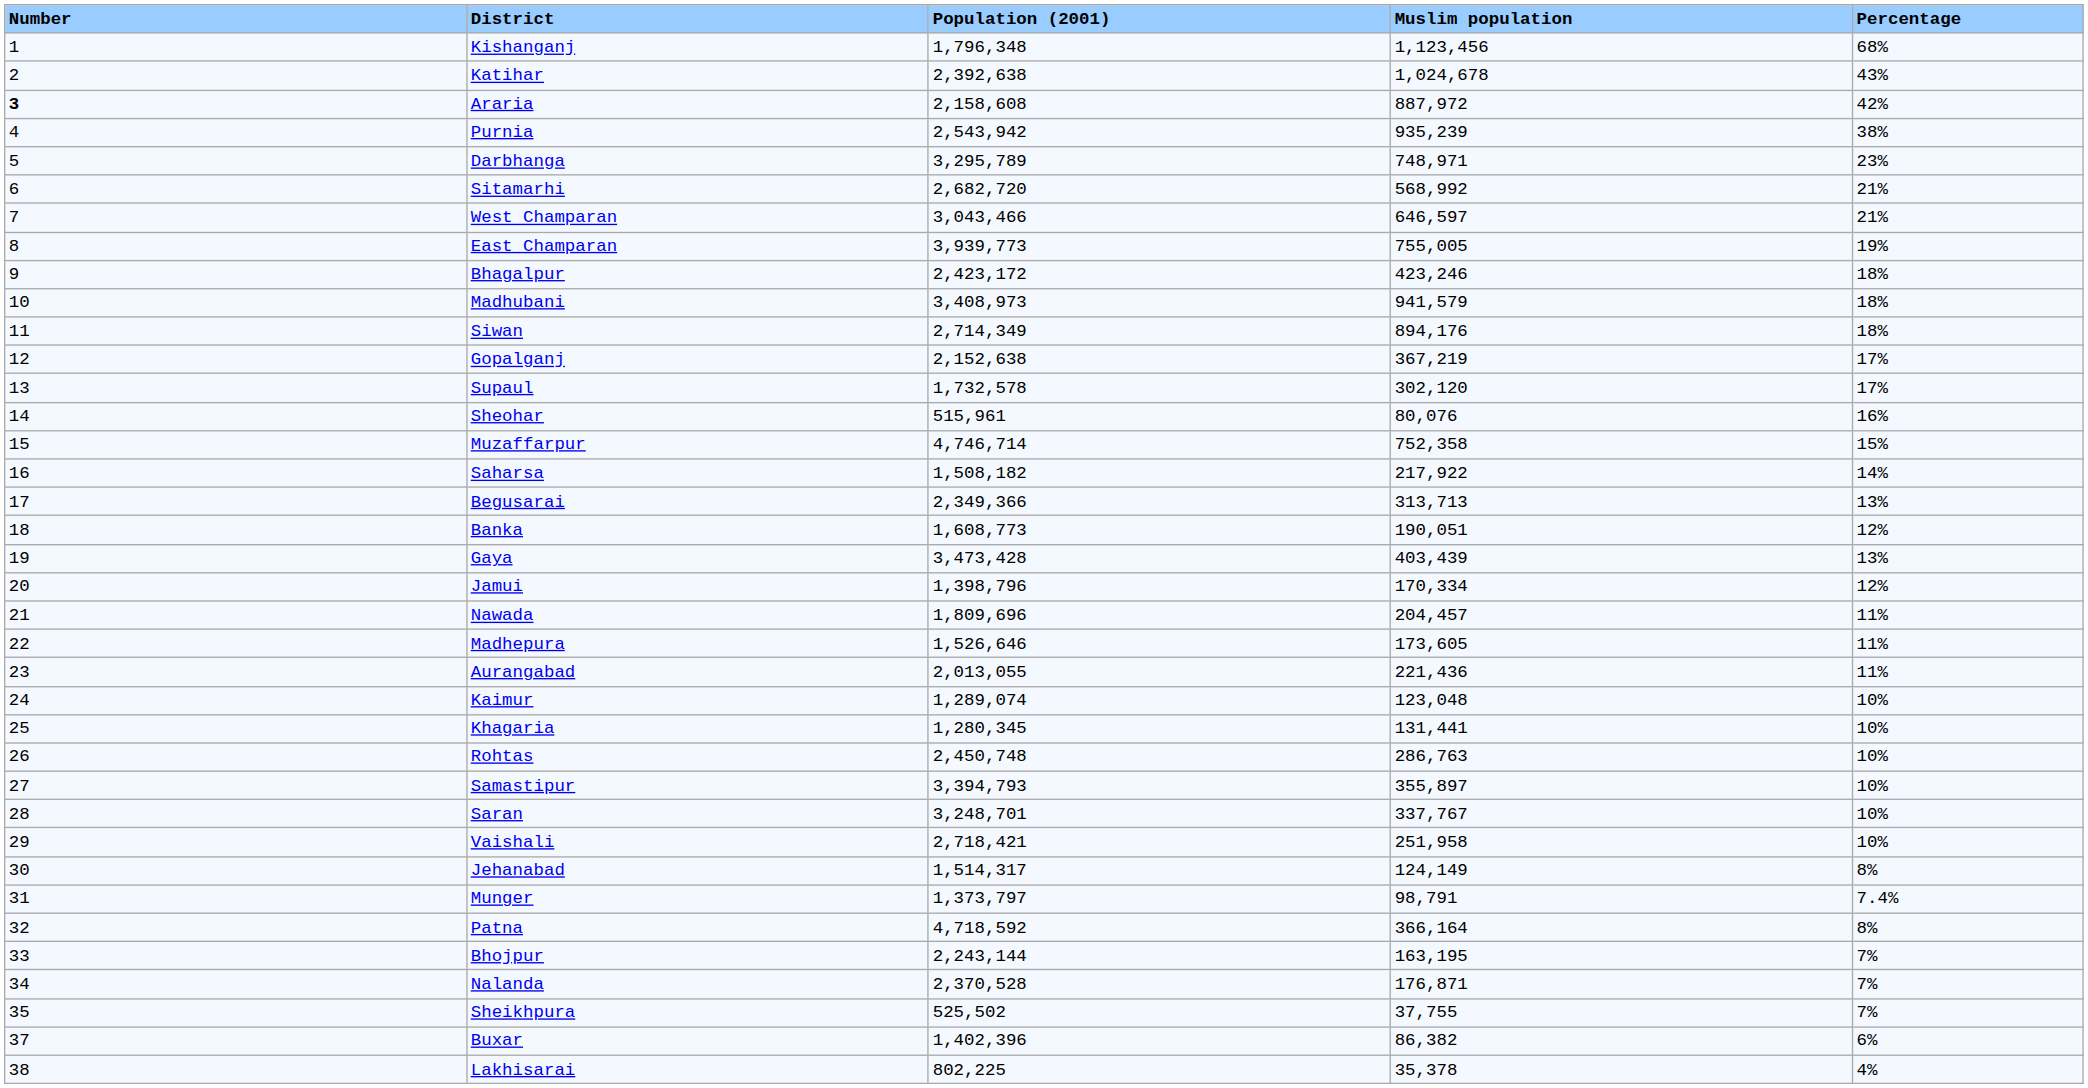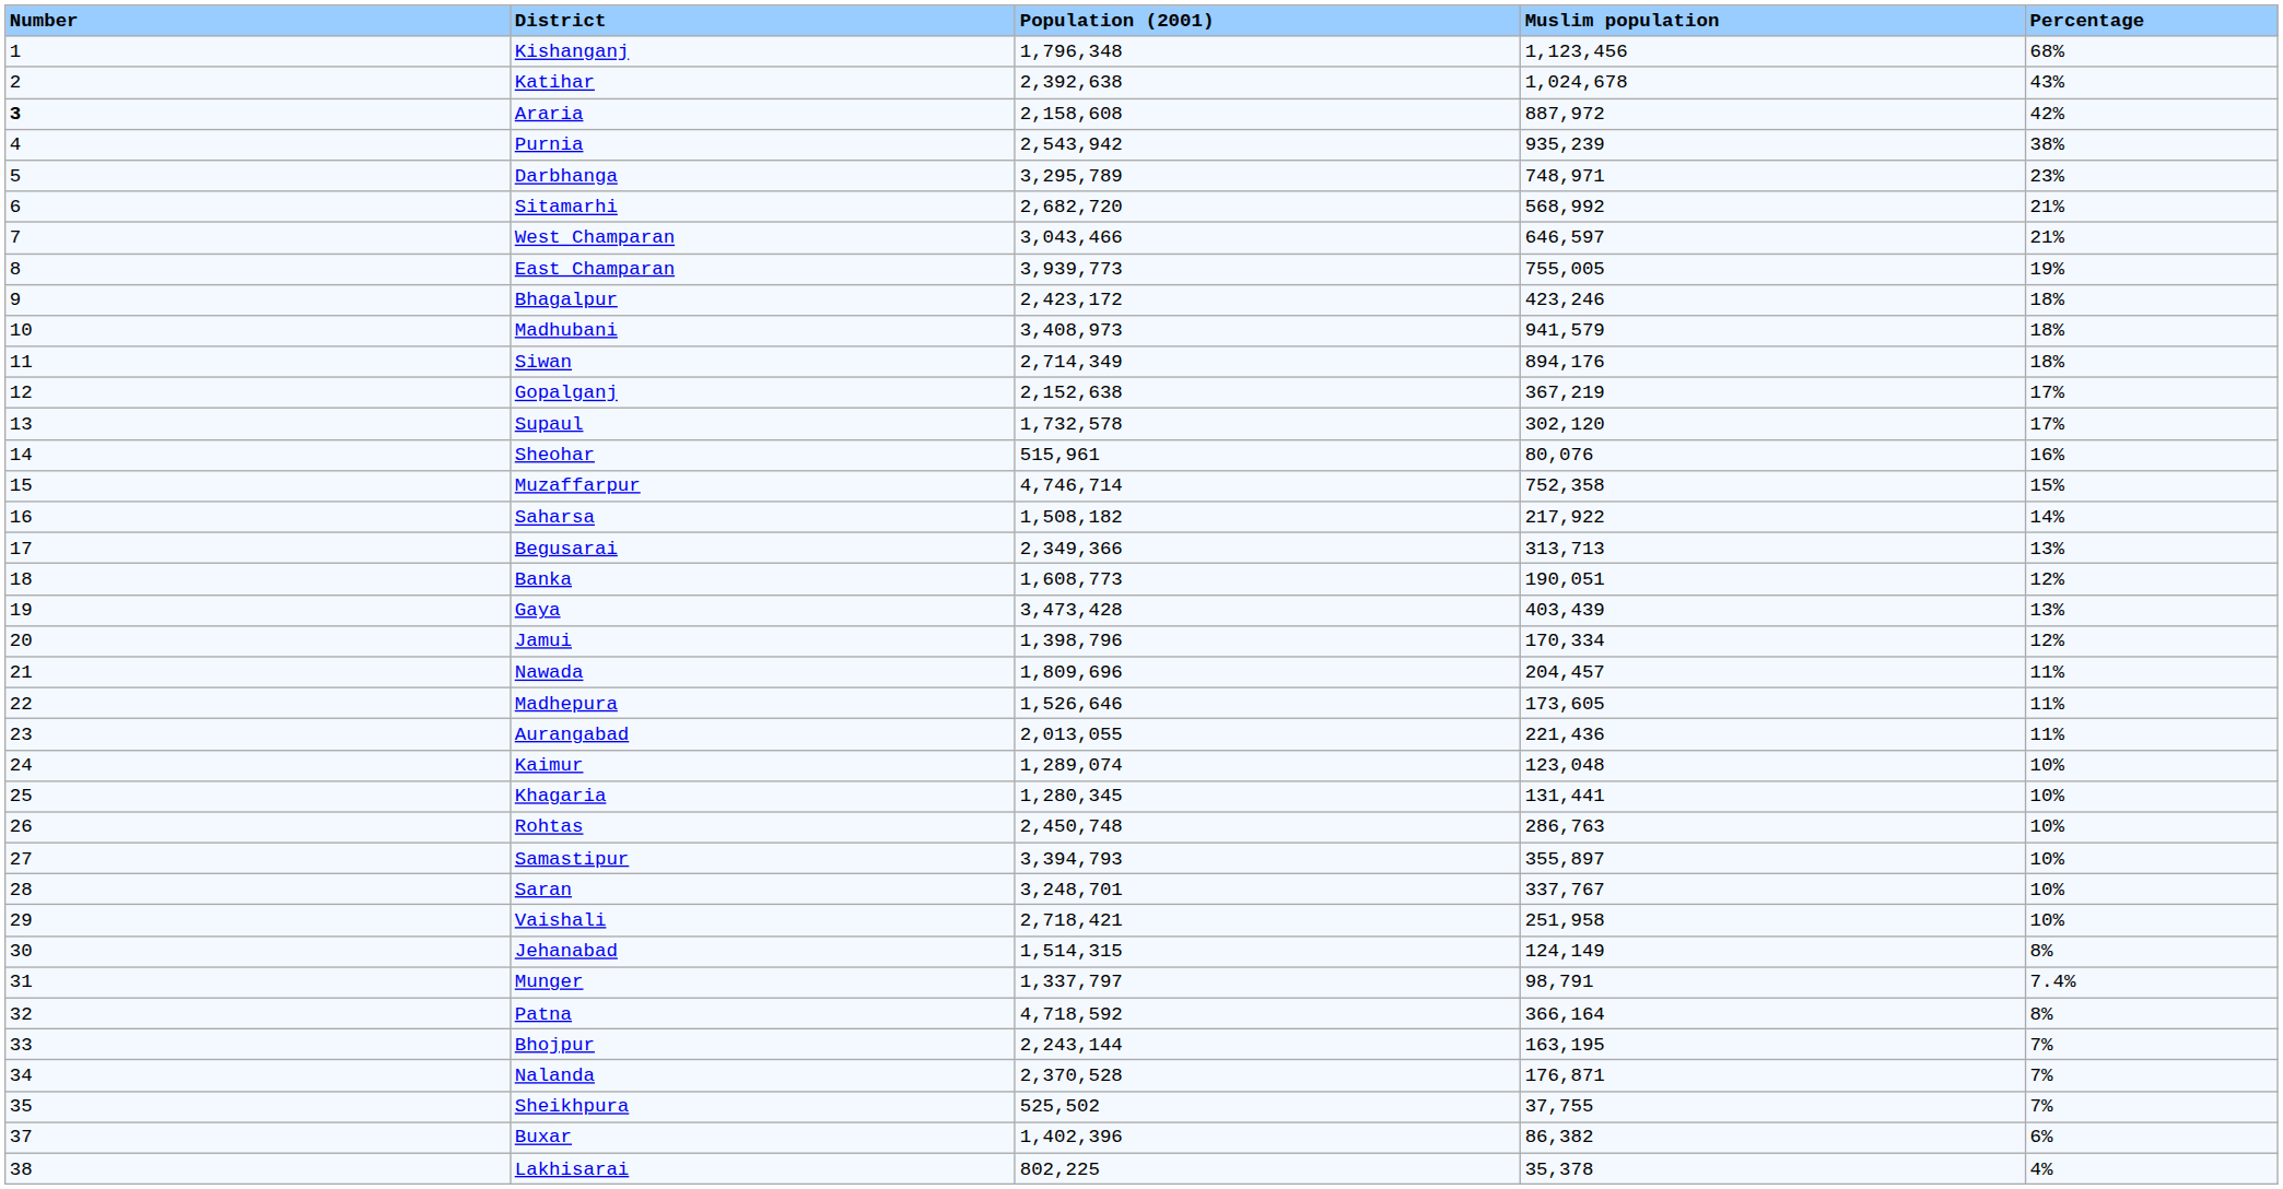 <table class="wikitable sortable" width=98% style="border:1px solid black">
 <tr bgcolor=#99ccff>
 <td width="20%"><strong>Number</strong></td>
 <td width="20%"><strong>District</strong></td>
 <td width="20%"><strong>Population (2001)</strong></td>
 <td width="20%"><strong>Muslim population</strong></td>
 <td width="10%"><strong>Percentage</strong></td>
 </tr>
 <tr bgcolor=#F4F9FF>
 <td>1</td>
 <td><a href='#'>Kishanganj</a></td>
 <td>1,796,348</td>
 <td>1,123,456</td>
 <td>68%</td>
 </tr>
 <tr bgcolor=#F4F9FF>
 <td>2</td>
 <td><a href='#'>Katihar</a></td>
 <td>2,392,638</td>
 <td>1,024,678</td>
 <td>43%</td>
 </tr>
 <tr bgcolor=#F4F9FF>
 <td><strong>3</strong></td>
 <td><a href='#'>Araria</a></td>
 <td>2,158,608</td>
 <td>887,972</td>
 <td>42%</td>
 </tr>
 <tr bgcolor=#F4F9FF>
 <td>4</td>
 <td><a href='#'>Purnia</a></td>
 <td>2,543,942</td>
 <td>935,239</td>
 <td>38%</td>
 </tr>
 <tr bgcolor=#F4F9FF>
 <td>5</td>
 <td><a href='#'>Darbhanga</a></td>
 <td>3,295,789</td>
 <td>748,971</td>
 <td>23%</td>
 </tr>
 <tr bgcolor=#F4F9FF>
 <td>6</td>
 <td><a href='#'>Sitamarhi</a></td>
 <td>2,682,720</td>
 <td>568,992</td>
 <td>21%</td>
 </tr>
 <tr bgcolor=#F4F9FF>
 <td>7</td>
 <td><a href='#'>West Champaran</a></td>
 <td>3,043,466</td>
 <td>646,597</td>
 <td>21%</td>
 </tr>
 <tr bgcolor=#F4F9FF>
 <td>8</td>
 <td><a href='#'>East Champaran</a></td>
 <td>3,939,773</td>
 <td>755,005</td>
 <td>19%</td>
 </tr>
 <tr bgcolor=#F4F9FF>
 <td>9</td>
 <td><a href='#'>Bhagalpur</a></td>
 <td>2,423,172</td>
 <td>423,246</td>
 <td>18%</td>
 </tr>
 <tr bgcolor=#F4F9FF>
 <td>10</td>
 <td><a href='#'>Madhubani</a></td>
 <td>3,408,973</td>
 <td>941,579</td>
 <td>18%</td>
 </tr>
 <tr bgcolor=#F4F9FF>
 <td>11</td>
 <td><a href='#'>Siwan</a></td>
 <td>2,714,349</td>
 <td>894,176</td>
 <td>18%</td>
 </tr>
 <tr bgcolor=#F4F9FF>
 <td>12</td>
 <td><a href='#'>Gopalganj</a></td>
 <td>2,152,638</td>
 <td>367,219</td>
 <td>17%</td>
 </tr>
 <tr bgcolor=#F4F9FF>
 <td>13</td>
 <td><a href='#'>Supaul</a></td>
 <td>1,732,578</td>
 <td>302,120</td>
 <td>17%</td>
 </tr>
 <tr bgcolor=#F4F9FF>
 <td>14</td>
 <td><a href='#'>Sheohar</a></td>
 <td>515,961</td>
 <td>80,076</td>
 <td>16%</td>
 </tr>
 <tr bgcolor=#F4F9FF>
 <td>15</td>
 <td><a href='#'>Muzaffarpur</a></td>
 <td>4,746,714</td>
 <td>752,358</td>
 <td>15%</td>
 </tr>
 <tr bgcolor=#F4F9FF>
 <td>16</td>
 <td><a href='#'>Saharsa</a></td>
 <td>1,508,182</td>
 <td>217,922</td>
 <td>14%</td>
 </tr>
 <tr bgcolor=#F4F9FF>
 <td>17</td>
 <td><a href='#'>Begusarai</a></td>
 <td>2,349,366</td>
 <td>313,713</td>
 <td>13%</td>
 </tr>
 <tr bgcolor=#F4F9FF>
 <td>18</td>
 <td><a href='#'>Banka</a></td>
 <td>1,608,773</td>
 <td>190,051</td>
 <td>12%</td>
 </tr>
 <tr bgcolor=#F4F9FF>
 <td>19</td>
 <td><a href='#'>Gaya</a></td>
 <td>3,473,428</td>
 <td>403,439</td>
 <td>13%</td>
 </tr>
 <tr bgcolor=#F4F9FF>
 <td>20</td>
 <td><a href='#'>Jamui</a></td>
 <td>1,398,796</td>
 <td>170,334</td>
 <td>12%</td>
 </tr>
 <tr bgcolor=#F4F9FF>
 <td>21</td>
 <td><a href='#'>Nawada</a></td>
 <td>1,809,696</td>
 <td>204,457</td>
 <td>11%</td>
 </tr>
 <tr bgcolor=#F4F9FF>
 <td>22</td>
 <td><a href='#'>Madhepura</a></td>
 <td>1,526,646</td>
 <td>173,605</td>
 <td>11%</td>
 </tr>
 <tr bgcolor=#F4F9FF>
 <td>23</td>
 <td><a href='#'>Aurangabad</a></td>
 <td>2,013,055</td>
 <td>221,436</td>
 <td>11%</td>
 </tr>
 <tr bgcolor=#F4F9FF>
 <td>24</td>
 <td><a href='#'>Kaimur</a></td>
 <td>1,289,074</td>
 <td>123,048</td>
 <td>10%</td>
 </tr>
 <tr bgcolor=#F4F9FF>
 <td>25</td>
 <td><a href='#'>Khagaria</a></td>
 <td>1,280,345</td>
 <td>131,441</td>
 <td>10%</td>
 </tr>
 <tr bgcolor=#F4F9FF>
 <td>26</td>
 <td><a href='#'>Rohtas</a></td>
 <td>2,450,748</td>
 <td>286,763</td>
 <td>10%</td>
 </tr>
 <tr bgcolor=#F4F9FF>
 <td>27</td>
 <td><a href='#'>Samastipur</a></td>
 <td>3,394,793</td>
 <td>355,897</td>
 <td>10%</td>
 </tr>
 <tr bgcolor=#F4F9FF>
 <td>28</td>
 <td><a href='#'>Saran</a></td>
 <td>3,248,701</td>
 <td>337,767</td>
 <td>10%</td>
 </tr>
 <tr bgcolor=#F4F9FF>
 <td>29</td>
 <td><a href='#'>Vaishali</a></td>
 <td>2,718,421</td>
 <td>251,958</td>
 <td>10%</td>
 </tr>
 <tr bgcolor=#F4F9FF>
 <td>30</td>
 <td><a href='#'>Jehanabad</a></td>
-<td>1,514,317</td>
+<td>1,514,315</td>
 <td>124,149</td>
 <td>8%</td>
 </tr>
 <tr bgcolor=#F4F9FF>
 <td>31</td>
 <td><a href='#'>Munger</a></td>
-<td>1,373,797</td>
+<td>1,337,797</td>
 <td>98,791</td>
 <td>7.4%</td>
 </tr>
 <tr bgcolor=#F4F9FF>
 <td>32</td>
 <td><a href='#'>Patna</a></td>
 <td>4,718,592</td>
 <td>366,164</td>
 <td>8%</td>
 </tr>
 <tr bgcolor=#F4F9FF>
 <td>33</td>
 <td><a href='#'>Bhojpur</a></td>
 <td>2,243,144</td>
 <td>163,195</td>
 <td>7%</td>
 </tr>
 <tr bgcolor=#F4F9FF>
 <td>34</td>
 <td><a href='#'>Nalanda</a></td>
 <td>2,370,528</td>
 <td>176,871</td>
 <td>7%</td>
 </tr>
 <tr bgcolor=#F4F9FF>
 <td>35</td>
 <td><a href='#'>Sheikhpura</a></td>
 <td>525,502</td>
 <td>37,755</td>
 <td>7%</td>
 </tr>
 <tr bgcolor=#F4F9FF>
 <td>37</td>
 <td><a href='#'>Buxar</a></td>
 <td>1,402,396</td>
 <td>86,382</td>
 <td>6%</td>
 </tr>
 <tr bgcolor=#F4F9FF>
 <td>38</td>
 <td><a href='#'>Lakhisarai</a></td>
 <td>802,225</td>
 <td>35,378</td>
 <td>4%</td>
 </tr>
 </table>
